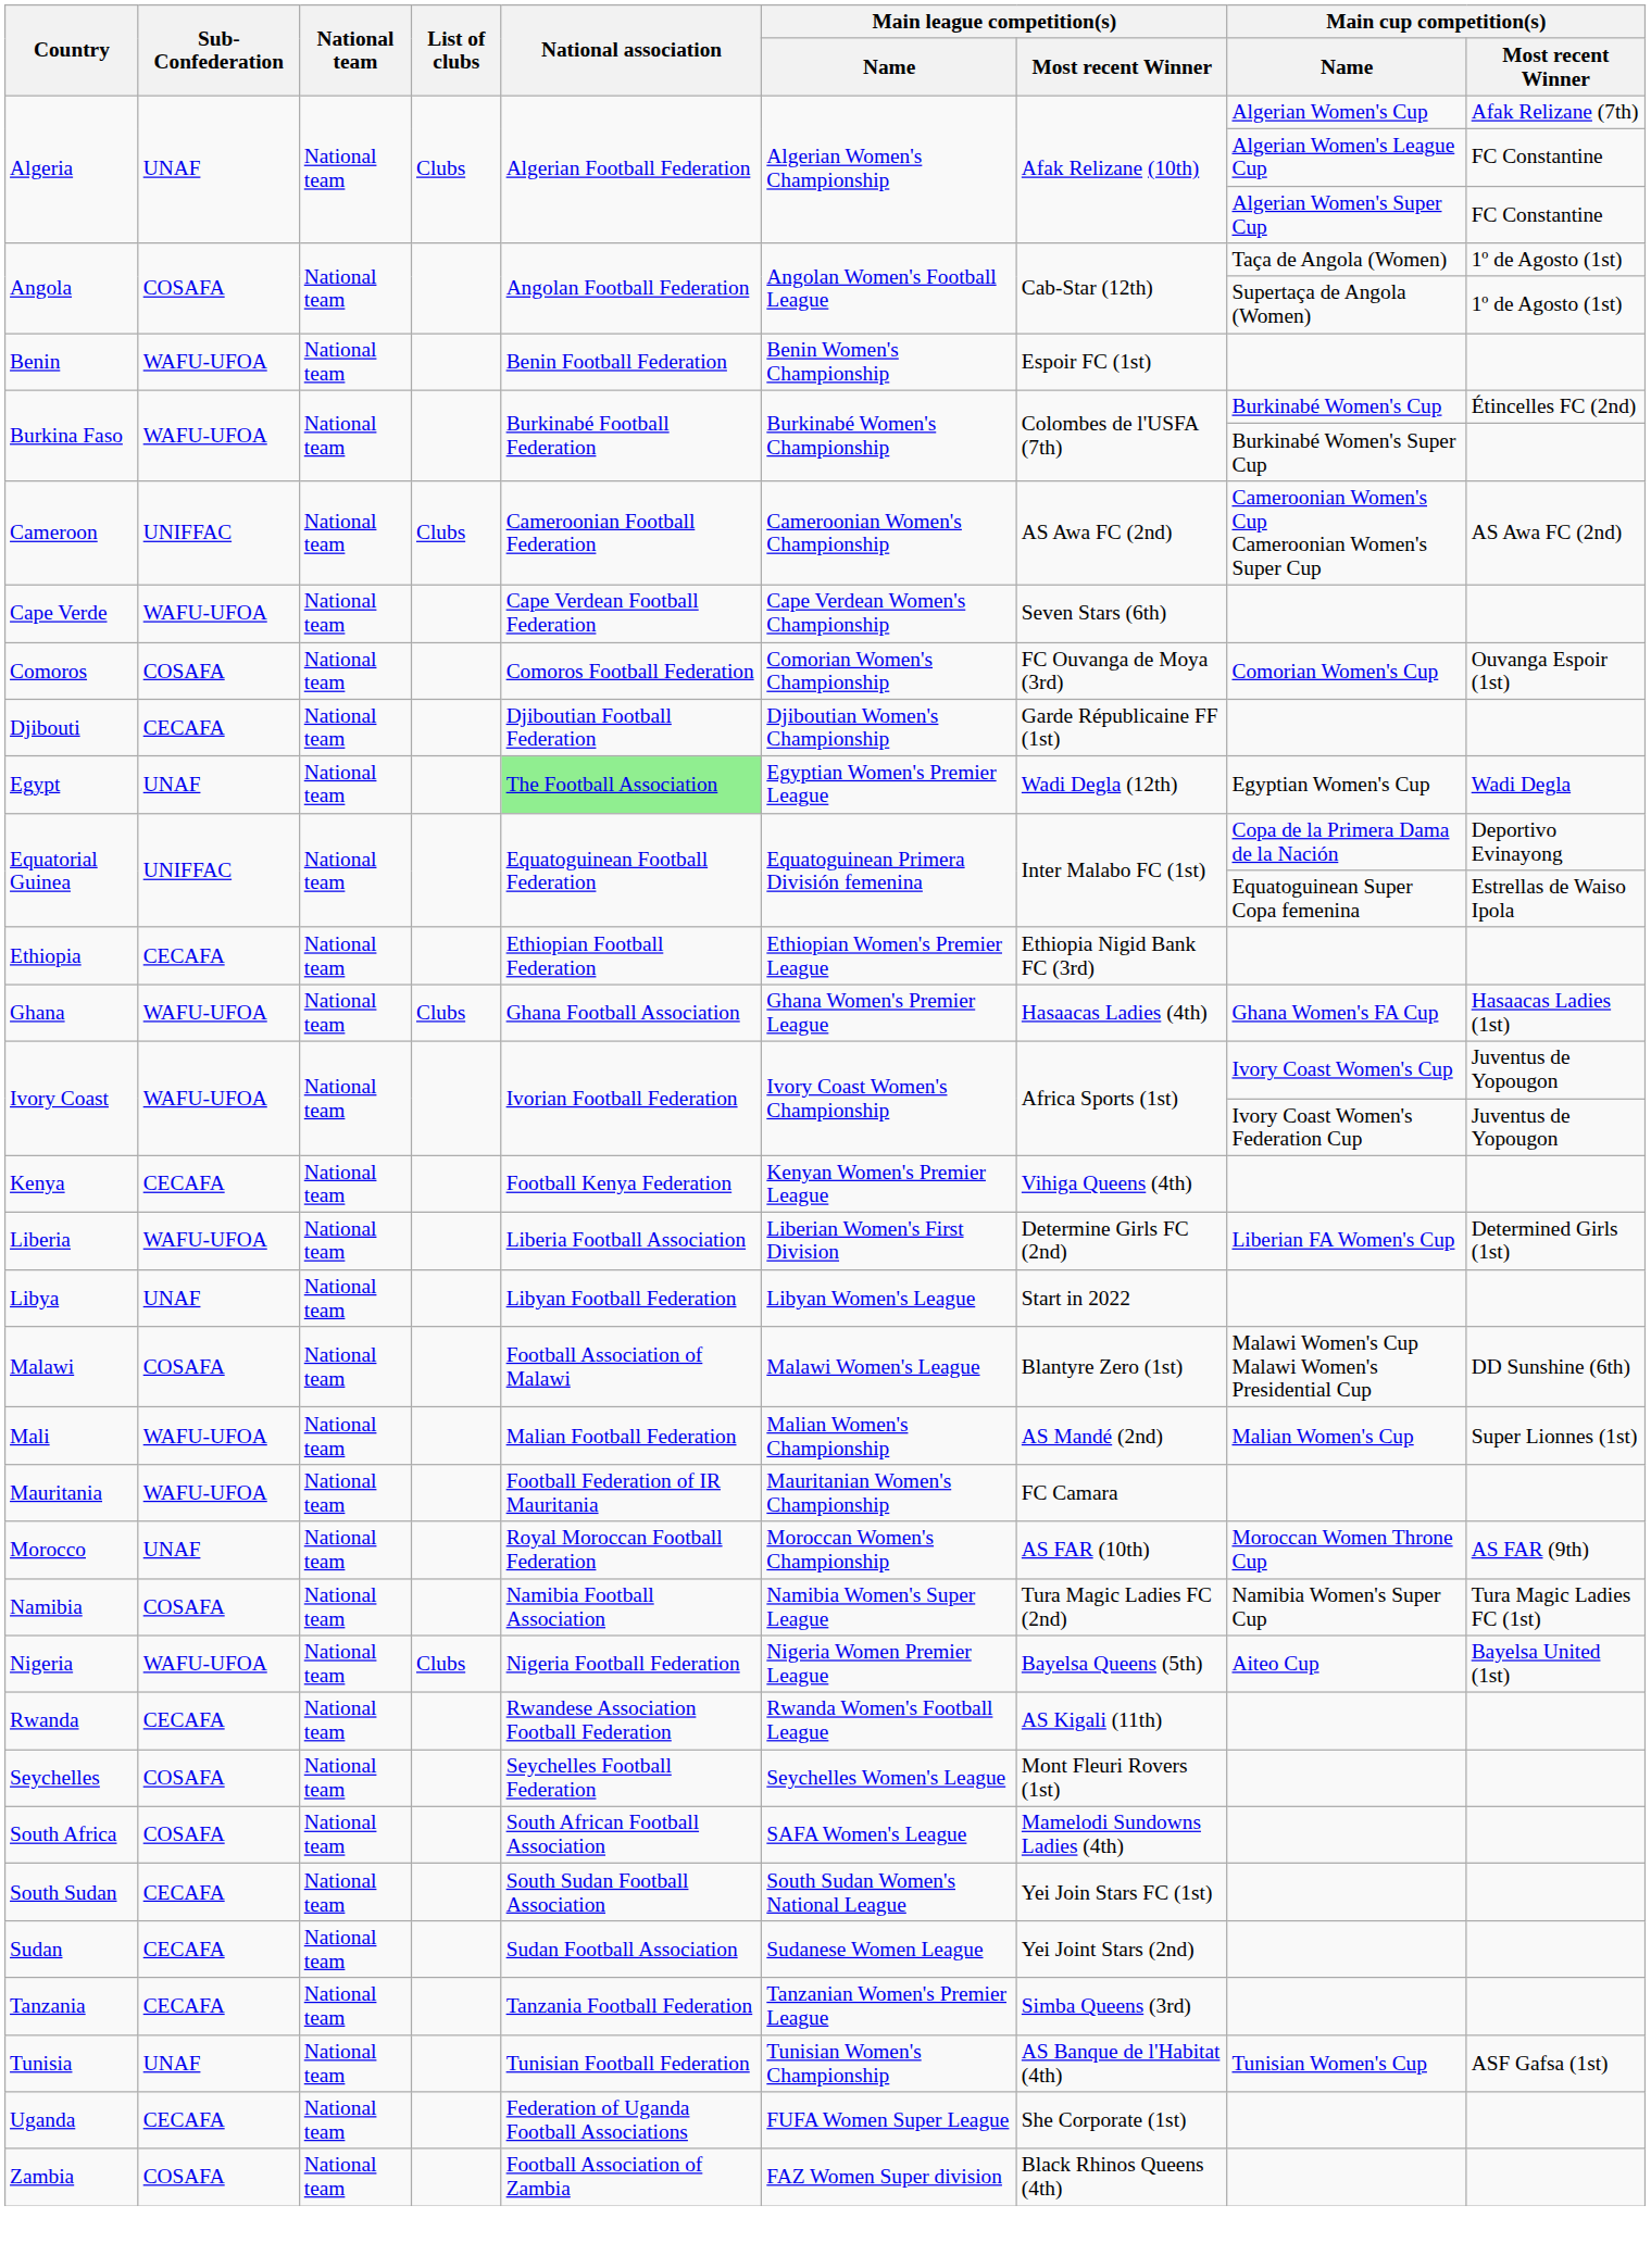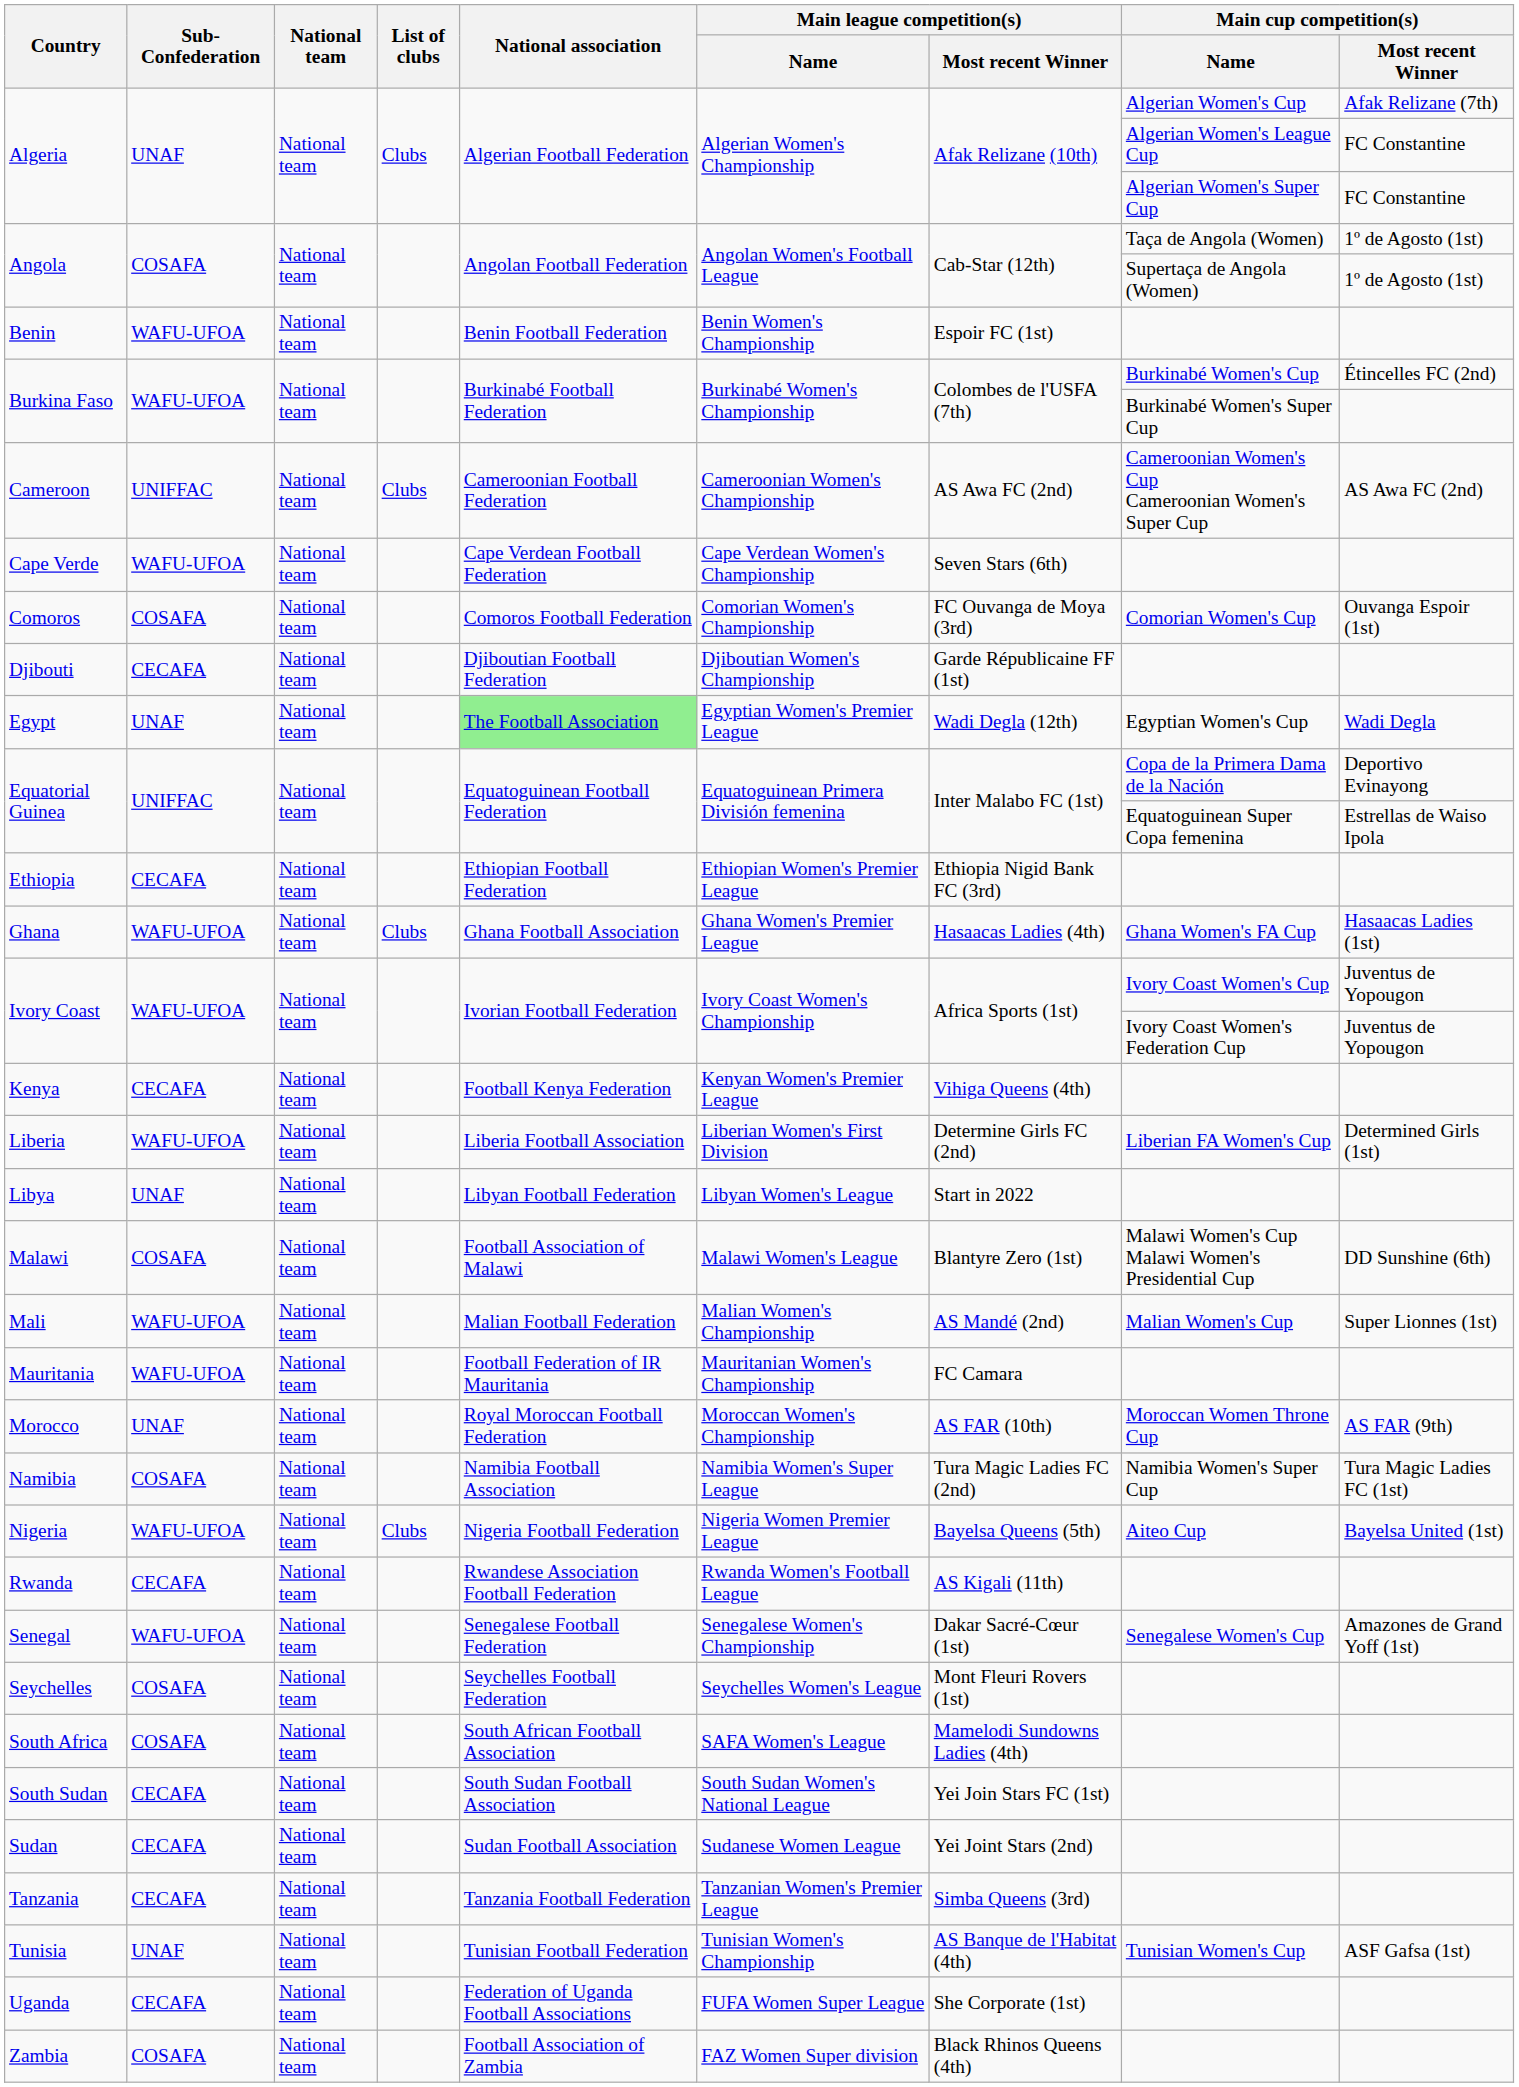 <table class="wikitable sortable">
 <tr>
 <th rowspan="2">Country</th>
 <th rowspan="2">Sub-Confederation</th>
 <th rowspan="2">National team</th>
 <th rowspan="2">List of clubs</th>
 <th rowspan="2">National association</th>
 <th colspan="2">Main league competition(s)</th>
 <th colspan="2">Main cup competition(s)</th>
 </tr>
 <tr>
 <th>Name</th>
 <th>Most recent Winner</th>
 <th>Name</th>
 <th>Most recent Winner</th>
 </tr>
 <tr>
 <td rowspan="3"> <a href='#'>Algeria</a></td>
 <td rowspan="3"><a href='#'>UNAF</a></td>
 <td rowspan="3"><a href='#'>National team</a></td>
 <td rowspan="3"><a href='#'>Clubs</a></td>
 <td rowspan="3"><a href='#'>Algerian Football Federation</a></td>
 <td rowspan="3"><a href='#'>Algerian Women's Championship</a></td>
 <td rowspan="3"><a href='#'>Afak Relizane</a> <a href='#'>(10th)</a></td>
 <td><a href='#'>Algerian Women's Cup</a></td>
 <td><a href='#'>Afak Relizane</a> (7th)</td>
 </tr>
 <tr>
 <td><a href='#'>Algerian Women's League Cup</a></td>
 <td>FC Constantine<br></td>
 </tr>
 <tr>
 <td><a href='#'>Algerian Women's Super Cup</a></td>
 <td>FC Constantine<br></td>
 </tr>
 <tr>
 <td rowspan="2"> <a href='#'>Angola</a></td>
 <td rowspan="2"><a href='#'>COSAFA</a></td>
 <td rowspan="2"><a href='#'>National team</a></td>
 <td rowspan="2"></td>
 <td rowspan="2"><a href='#'>Angolan Football Federation</a></td>
 <td rowspan="2"><a href='#'>Angolan Women's Football League</a></td>
 <td rowspan="2">Cab-Star (12th)</td>
 <td>Taça de Angola (Women)</td>
 <td>1º de Agosto (1st)</td>
 </tr>
 <tr>
 <td>Supertaça de Angola (Women)</td>
 <td>1º de Agosto (1st)</td>
 </tr>
 <tr>
 <td> <a href='#'>Benin</a></td>
 <td><a href='#'>WAFU-UFOA</a></td>
 <td><a href='#'>National team</a></td>
 <td></td>
 <td><a href='#'>Benin Football Federation</a></td>
 <td><a href='#'>Benin Women's Championship</a></td>
 <td>Espoir FC (1st)</td>
 <td></td>
 <td></td>
 </tr>
 <tr>
 <td rowspan="2"> <a href='#'>Burkina Faso</a></td>
 <td rowspan="2"><a href='#'>WAFU-UFOA</a></td>
 <td rowspan="2"><a href='#'>National team</a></td>
 <td rowspan="2"></td>
 <td rowspan="2"><a href='#'>Burkinabé Football Federation</a></td>
 <td rowspan="2"><a href='#'>Burkinabé Women's Championship</a></td>
 <td rowspan="2">Colombes de l'USFA (7th)</td>
 <td><a href='#'>Burkinabé Women's Cup</a></td>
 <td>Étincelles FC (2nd)</td>
 </tr>
 <tr>
 <td>Burkinabé Women's Super Cup</td>
 <td></td>
 </tr>
 <tr>
 <td> <a href='#'>Cameroon</a></td>
 <td><a href='#'>UNIFFAC</a></td>
 <td><a href='#'>National team</a></td>
 <td><a href='#'>Clubs</a></td>
 <td><a href='#'>Cameroonian Football Federation</a></td>
 <td><a href='#'>Cameroonian Women's Championship</a></td>
 <td>AS Awa FC (2nd)</td>
 <td><a href='#'>Cameroonian Women's Cup</a><br>Cameroonian Women's Super Cup</td>
 <td>AS Awa FC (2nd)</td>
 </tr>
 <tr>
 <td> <a href='#'>Cape Verde</a></td>
 <td><a href='#'>WAFU-UFOA</a></td>
 <td><a href='#'>National team</a></td>
 <td></td>
 <td><a href='#'>Cape Verdean Football Federation</a></td>
 <td><a href='#'>Cape Verdean Women's Championship</a></td>
 <td>Seven Stars (6th)</td>
 <td></td>
 <td></td>
 </tr>
 <tr>
 <td> <a href='#'>Comoros</a></td>
 <td><a href='#'>COSAFA</a></td>
 <td><a href='#'>National team</a></td>
 <td></td>
 <td><a href='#'>Comoros Football Federation</a></td>
 <td><a href='#'>Comorian Women's Championship</a></td>
 <td>FC Ouvanga de Moya (3rd)</td>
 <td><a href='#'>Comorian Women's Cup</a></td>
 <td>Ouvanga Espoir (1st)</td>
 </tr>
 <tr>
 <td> <a href='#'>Djibouti</a></td>
 <td><a href='#'>CECAFA</a></td>
 <td><a href='#'>National team</a></td>
 <td></td>
 <td><a href='#'>Djiboutian Football Federation</a></td>
 <td><a href='#'>Djiboutian Women's Championship</a></td>
 <td>Garde Républicaine FF (1st)</td>
 <td></td>
 <td></td>
 </tr>
 <tr>
 <td> <a href='#'>Egypt</a></td>
 <td><a href='#'>UNAF</a></td>
 <td><a href='#'>National team</a></td>
 <td></td>
 <td style="background: lightgreen;"><a href='#'>The Football Association</a></td>
 <td><a href='#'>Egyptian Women's Premier League</a></td>
 <td><a href='#'>Wadi Degla</a> (12th)</td>
 <td>Egyptian Women's Cup</td>
 <td><a href='#'>Wadi Degla</a> <br></td>
 </tr>
 <tr>
 <td rowspan="2"> <a href='#'>Equatorial Guinea</a></td>
 <td rowspan="2"><a href='#'>UNIFFAC</a></td>
 <td rowspan="2"><a href='#'>National team</a></td>
 <td rowspan="2"></td>
 <td rowspan="2"><a href='#'>Equatoguinean Football Federation</a></td>
 <td rowspan="2"><a href='#'>Equatoguinean Primera División femenina</a></td>
 <td rowspan="2">Inter Malabo FC (1st)</td>
 <td><a href='#'>Copa de la Primera Dama de la Nación</a></td>
 <td>Deportivo Evinayong <br></td>
 </tr>
 <tr>
 <td>Equatoguinean Super Copa femenina</td>
 <td>Estrellas de Waiso Ipola <br></td>
 </tr>
 <tr>
 <td> <a href='#'>Ethiopia</a></td>
 <td><a href='#'>CECAFA</a></td>
 <td><a href='#'>National team</a></td>
 <td></td>
 <td><a href='#'>Ethiopian Football Federation</a></td>
 <td><a href='#'>Ethiopian Women's Premier League</a></td>
 <td>Ethiopia Nigid Bank FC (3rd)</td>
 <td></td>
 <td></td>
 </tr>
 <tr>
 <td> <a href='#'>Ghana</a></td>
 <td><a href='#'>WAFU-UFOA</a></td>
 <td><a href='#'>National team</a></td>
 <td><a href='#'>Clubs</a></td>
 <td><a href='#'>Ghana Football Association</a></td>
 <td><a href='#'>Ghana Women's Premier League</a></td>
 <td><a href='#'>Hasaacas Ladies</a> (4th)</td>
 <td><a href='#'>Ghana Women's FA Cup</a></td>
 <td><a href='#'>Hasaacas Ladies</a> (1st)</td>
 </tr>
 <tr>
 <td rowspan="2"> <a href='#'>Ivory Coast</a></td>
 <td rowspan="2"><a href='#'>WAFU-UFOA</a></td>
 <td rowspan="2"><a href='#'>National team</a></td>
 <td rowspan="2"></td>
 <td rowspan="2"><a href='#'>Ivorian Football Federation</a></td>
 <td rowspan="2"><a href='#'>Ivory Coast Women's Championship</a></td>
 <td rowspan="2">Africa Sports (1st)</td>
 <td><a href='#'>Ivory Coast Women's Cup</a></td>
 <td>Juventus de Yopougon <br></td>
 </tr>
 <tr>
 <td>Ivory Coast Women's Federation Cup</td>
 <td>Juventus de Yopougon <br></td>
 </tr>
 <tr>
 <td> <a href='#'>Kenya</a></td>
 <td><a href='#'>CECAFA</a></td>
 <td><a href='#'>National team</a></td>
 <td></td>
 <td><a href='#'>Football Kenya Federation</a></td>
 <td><a href='#'>Kenyan Women's Premier League</a></td>
 <td><a href='#'>Vihiga Queens</a> (4th)</td>
 <td></td>
 <td></td>
 </tr>
 <tr>
 <td> <a href='#'>Liberia</a></td>
 <td><a href='#'>WAFU-UFOA</a></td>
 <td><a href='#'>National team</a></td>
 <td></td>
 <td><a href='#'>Liberia Football Association</a></td>
 <td><a href='#'>Liberian Women's First Division</a></td>
 <td>Determine Girls FC (2nd)</td>
 <td><a href='#'>Liberian FA Women's Cup</a></td>
 <td>Determined Girls (1st)</td>
 </tr>
 <tr>
 <td> <a href='#'>Libya</a></td>
 <td><a href='#'>UNAF</a></td>
 <td><a href='#'>National team</a></td>
 <td></td>
 <td><a href='#'>Libyan Football Federation</a></td>
 <td><a href='#'>Libyan Women's League</a></td>
 <td>Start in 2022</td>
 <td></td>
 <td></td>
 </tr>
 <tr>
 <td> <a href='#'>Malawi</a></td>
 <td><a href='#'>COSAFA</a></td>
 <td><a href='#'>National team</a></td>
 <td></td>
 <td><a href='#'>Football Association of Malawi</a></td>
 <td><a href='#'>Malawi Women's League</a></td>
 <td>Blantyre Zero (1st)</td>
 <td>Malawi Women's Cup<br>Malawi Women's Presidential Cup</td>
 <td>DD Sunshine (6th)</td>
 </tr>
 <tr>
 <td> <a href='#'>Mali</a></td>
 <td><a href='#'>WAFU-UFOA</a></td>
 <td><a href='#'>National team</a></td>
 <td></td>
 <td><a href='#'>Malian Football Federation</a></td>
 <td><a href='#'>Malian Women's Championship</a></td>
 <td><a href='#'>AS Mandé</a> (2nd)</td>
 <td><a href='#'>Malian Women's Cup</a></td>
 <td>Super Lionnes (1st)</td>
 </tr>
 <tr>
 <td> <a href='#'>Mauritania</a></td>
 <td><a href='#'>WAFU-UFOA</a></td>
 <td><a href='#'>National team</a></td>
 <td></td>
 <td><a href='#'>Football Federation of IR Mauritania</a></td>
 <td><a href='#'>Mauritanian Women's Championship</a></td>
 <td>FC Camara <br></td>
 <td></td>
 <td></td>
 </tr>
 <tr>
 <td> <a href='#'>Morocco</a></td>
 <td><a href='#'>UNAF</a></td>
 <td><a href='#'>National team</a></td>
 <td></td>
 <td><a href='#'>Royal Moroccan Football Federation</a></td>
 <td><a href='#'>Moroccan Women's Championship</a></td>
 <td><a href='#'>AS FAR</a> (10th)</td>
 <td><a href='#'>Moroccan Women Throne Cup</a></td>
 <td><a href='#'>AS FAR</a> (9th)</td>
 </tr>
 <tr>
 <td> <a href='#'>Namibia</a></td>
 <td><a href='#'>COSAFA</a></td>
 <td><a href='#'>National team</a></td>
 <td></td>
 <td><a href='#'>Namibia Football Association</a></td>
 <td><a href='#'>Namibia Women's Super League</a></td>
 <td>Tura Magic Ladies FC (2nd)</td>
 <td>Namibia Women's Super Cup</td>
 <td>Tura Magic Ladies FC (1st)</td>
 </tr>
 <tr>
 <td> <a href='#'>Nigeria</a></td>
 <td><a href='#'>WAFU-UFOA</a></td>
 <td><a href='#'>National team</a></td>
 <td><a href='#'>Clubs</a></td>
 <td><a href='#'>Nigeria Football Federation</a></td>
 <td><a href='#'>Nigeria Women Premier League</a></td>
 <td><a href='#'>Bayelsa Queens</a> (5th)</td>
 <td><a href='#'>Aiteo Cup</a></td>
 <td><a href='#'>Bayelsa United</a> (1st)</td>
 </tr>
 <tr>
 <td> <a href='#'>Rwanda</a></td>
 <td><a href='#'>CECAFA</a></td>
 <td><a href='#'>National team</a></td>
 <td></td>
 <td><a href='#'>Rwandese Association Football Federation</a></td>
 <td><a href='#'>Rwanda Women's Football League</a></td>
 <td><a href='#'>AS Kigali</a> (11th)</td>
 <td></td>
 <td></td>
 </tr>
 <tr>
+<td> <a href='#'>Senegal</a></td>
+<td><a href='#'>WAFU-UFOA</a></td>
+<td><a href='#'>National team</a></td>
+<td></td>
+<td><a href='#'>Senegalese Football Federation</a></td>
+<td><a href='#'>Senegalese Women's Championship</a></td>
+<td>Dakar Sacré-Cœur (1st)</td>
+<td><a href='#'>Senegalese Women's Cup</a></td>
+<td>Amazones de Grand Yoff (1st)</td>
+</tr>
+<tr>
 <td> <a href='#'>Seychelles</a></td>
 <td><a href='#'>COSAFA</a></td>
 <td><a href='#'>National team</a></td>
 <td></td>
 <td><a href='#'>Seychelles Football Federation</a></td>
 <td><a href='#'>Seychelles Women's League</a></td>
 <td>Mont Fleuri Rovers (1st)</td>
 <td></td>
 <td></td>
 </tr>
 <tr>
 <td> <a href='#'>South Africa</a></td>
 <td><a href='#'>COSAFA</a></td>
 <td><a href='#'>National team</a></td>
 <td></td>
 <td><a href='#'>South African Football Association</a></td>
 <td><a href='#'>SAFA Women's League</a></td>
 <td><a href='#'>Mamelodi Sundowns Ladies</a> (4th)</td>
 <td></td>
 <td></td>
 </tr>
 <tr>
 <td> <a href='#'>South Sudan</a></td>
 <td><a href='#'>CECAFA</a></td>
 <td><a href='#'>National team</a></td>
 <td></td>
 <td><a href='#'>South Sudan Football Association</a></td>
 <td><a href='#'>South Sudan Women's National League</a></td>
 <td>Yei Join Stars FC (1st)</td>
 <td></td>
 <td></td>
 </tr>
 <tr>
 <td> <a href='#'>Sudan</a></td>
 <td><a href='#'>CECAFA</a></td>
 <td><a href='#'>National team</a></td>
 <td></td>
 <td><a href='#'>Sudan Football Association</a></td>
 <td><a href='#'>Sudanese Women League</a></td>
 <td>Yei Joint Stars (2nd)</td>
 <td></td>
 <td></td>
 </tr>
 <tr>
 <td> <a href='#'>Tanzania</a></td>
 <td><a href='#'>CECAFA</a></td>
 <td><a href='#'>National team</a></td>
 <td></td>
 <td><a href='#'>Tanzania Football Federation</a></td>
 <td><a href='#'>Tanzanian Women's Premier League</a></td>
 <td><a href='#'>Simba Queens</a> (3rd)</td>
 <td></td>
 <td></td>
 </tr>
 <tr>
 <td> <a href='#'>Tunisia</a></td>
 <td><a href='#'>UNAF</a></td>
 <td><a href='#'>National team</a></td>
 <td></td>
 <td><a href='#'>Tunisian Football Federation</a></td>
 <td><a href='#'>Tunisian Women's Championship</a></td>
 <td><a href='#'>AS Banque de l'Habitat</a> (4th)</td>
 <td><a href='#'>Tunisian Women's Cup</a></td>
 <td>ASF Gafsa (1st)</td>
 </tr>
 <tr>
 <td> <a href='#'>Uganda</a></td>
 <td><a href='#'>CECAFA</a></td>
 <td><a href='#'>National team</a></td>
 <td></td>
 <td><a href='#'>Federation of Uganda Football Associations</a></td>
 <td><a href='#'>FUFA Women Super League</a></td>
 <td>She Corporate (1st)</td>
 <td></td>
 <td></td>
 </tr>
 <tr>
 <td> <a href='#'>Zambia</a></td>
 <td><a href='#'>COSAFA</a></td>
 <td><a href='#'>National team</a></td>
 <td></td>
 <td><a href='#'>Football Association of Zambia</a></td>
 <td><a href='#'>FAZ Women Super division</a></td>
 <td>Black Rhinos Queens (4th)</td>
 <td></td>
 <td></td>
 </tr>
 </table>
